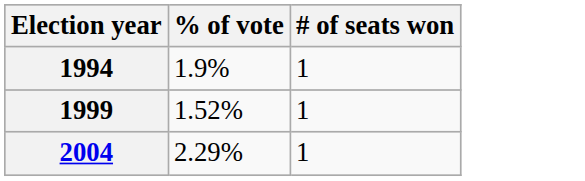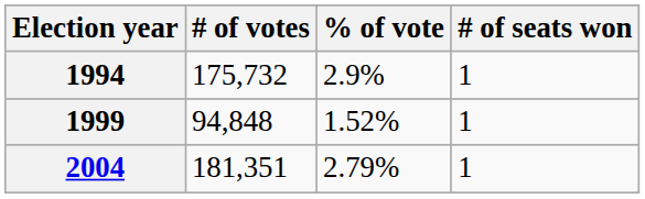 <table class="wikitable">
 <tr>
 <th>Election year</th>
+<th># of votes</th>
 <th>% of vote</th>
 <th># of seats won</th>
 </tr>
 <tr>
 <th>1994</th>
-<td>1.9%</td>
+<td>175,732</td>
+<td>2.9%</td>
 <td>1</td>
 </tr>
 <tr>
 <th>1999</th>
+<td>94,848</td>
 <td>1.52%</td>
 <td>1</td>
 </tr>
 <tr>
 <th><a href='#'>2004</a></th>
-<td>2.29%</td>
+<td>181,351</td>
+<td>2.79%</td>
 <td>1</td>
 </tr>
 </table>
